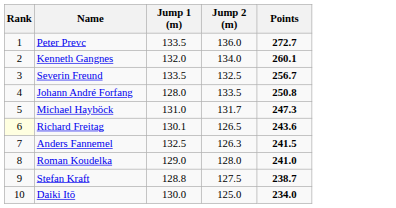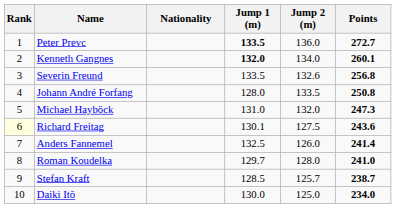 <table class="wikitable sortable" style="text-align: center;">
 <tr>
 <th>Rank</th>
 <th width=160>Name</th>
+<th width=110>Nationality</th>
 <th width=75>Jump 1 (m)</th>
 <th width=75>Jump 2 (m)</th>
 <th width=75>Points</th>
 </tr>
 <tr>
 <td>1</td>
 <td align=left><a href='#'>Peter Prevc</a></td>
-<td>133.5</td>
+<td align=left></td>
+<td><strong>133.5</strong></td>
 <td>136.0</td>
 <td><strong>272.7</strong></td>
 </tr>
 <tr>
 <td>2</td>
 <td align=left><a href='#'>Kenneth Gangnes</a></td>
-<td>132.0</td>
+<td align=left></td>
+<td><strong>132.0</strong></td>
 <td>134.0</td>
 <td><strong>260.1</strong></td>
 </tr>
 <tr>
 <td>3</td>
 <td align=left><a href='#'>Severin Freund</a></td>
+<td align=left></td>
 <td>133.5</td>
-<td>132.5</td>
-<td><strong>256.7</strong></td>
+<td>132.6</td>
+<td><strong>256.8</strong></td>
 </tr>
 <tr>
 <td>4</td>
 <td align=left><a href='#'>Johann André Forfang</a></td>
+<td align=left></td>
 <td>128.0</td>
 <td>133.5</td>
 <td><strong>250.8</strong></td>
 </tr>
 <tr>
 <td>5</td>
 <td align=left><a href='#'>Michael Hayböck</a></td>
+<td align=left></td>
 <td>131.0</td>
-<td>131.7</td>
+<td>132.0</td>
 <td><strong>247.3</strong></td>
 </tr>
 <tr>
 <td style="background: lightyellow;">6</td>
 <td align=left><a href='#'>Richard Freitag</a></td>
+<td align=left></td>
 <td>130.1</td>
-<td>126.5</td>
+<td>127.5</td>
 <td><strong>243.6</strong></td>
 </tr>
 <tr>
 <td>7</td>
 <td align=left><a href='#'>Anders Fannemel</a></td>
+<td align=left></td>
 <td>132.5</td>
-<td>126.3</td>
-<td><strong>241.5</strong></td>
+<td>126.0</td>
+<td><strong>241.4</strong></td>
 </tr>
 <tr>
 <td>8</td>
 <td align=left><a href='#'>Roman Koudelka</a></td>
-<td>129.0</td>
+<td align=left></td>
+<td>129.7</td>
 <td>128.0</td>
 <td><strong>241.0</strong></td>
 </tr>
 <tr>
 <td>9</td>
 <td align=left><a href='#'>Stefan Kraft</a></td>
-<td>128.8</td>
-<td>127.5</td>
+<td align=left></td>
+<td>128.5</td>
+<td>125.7</td>
 <td><strong>238.7</strong></td>
 </tr>
 <tr>
 <td>10</td>
 <td align=left><a href='#'>Daiki Itō</a></td>
+<td align=left></td>
 <td>130.0</td>
 <td>125.0</td>
 <td><strong>234.0</strong></td>
 </tr>
 </table>
